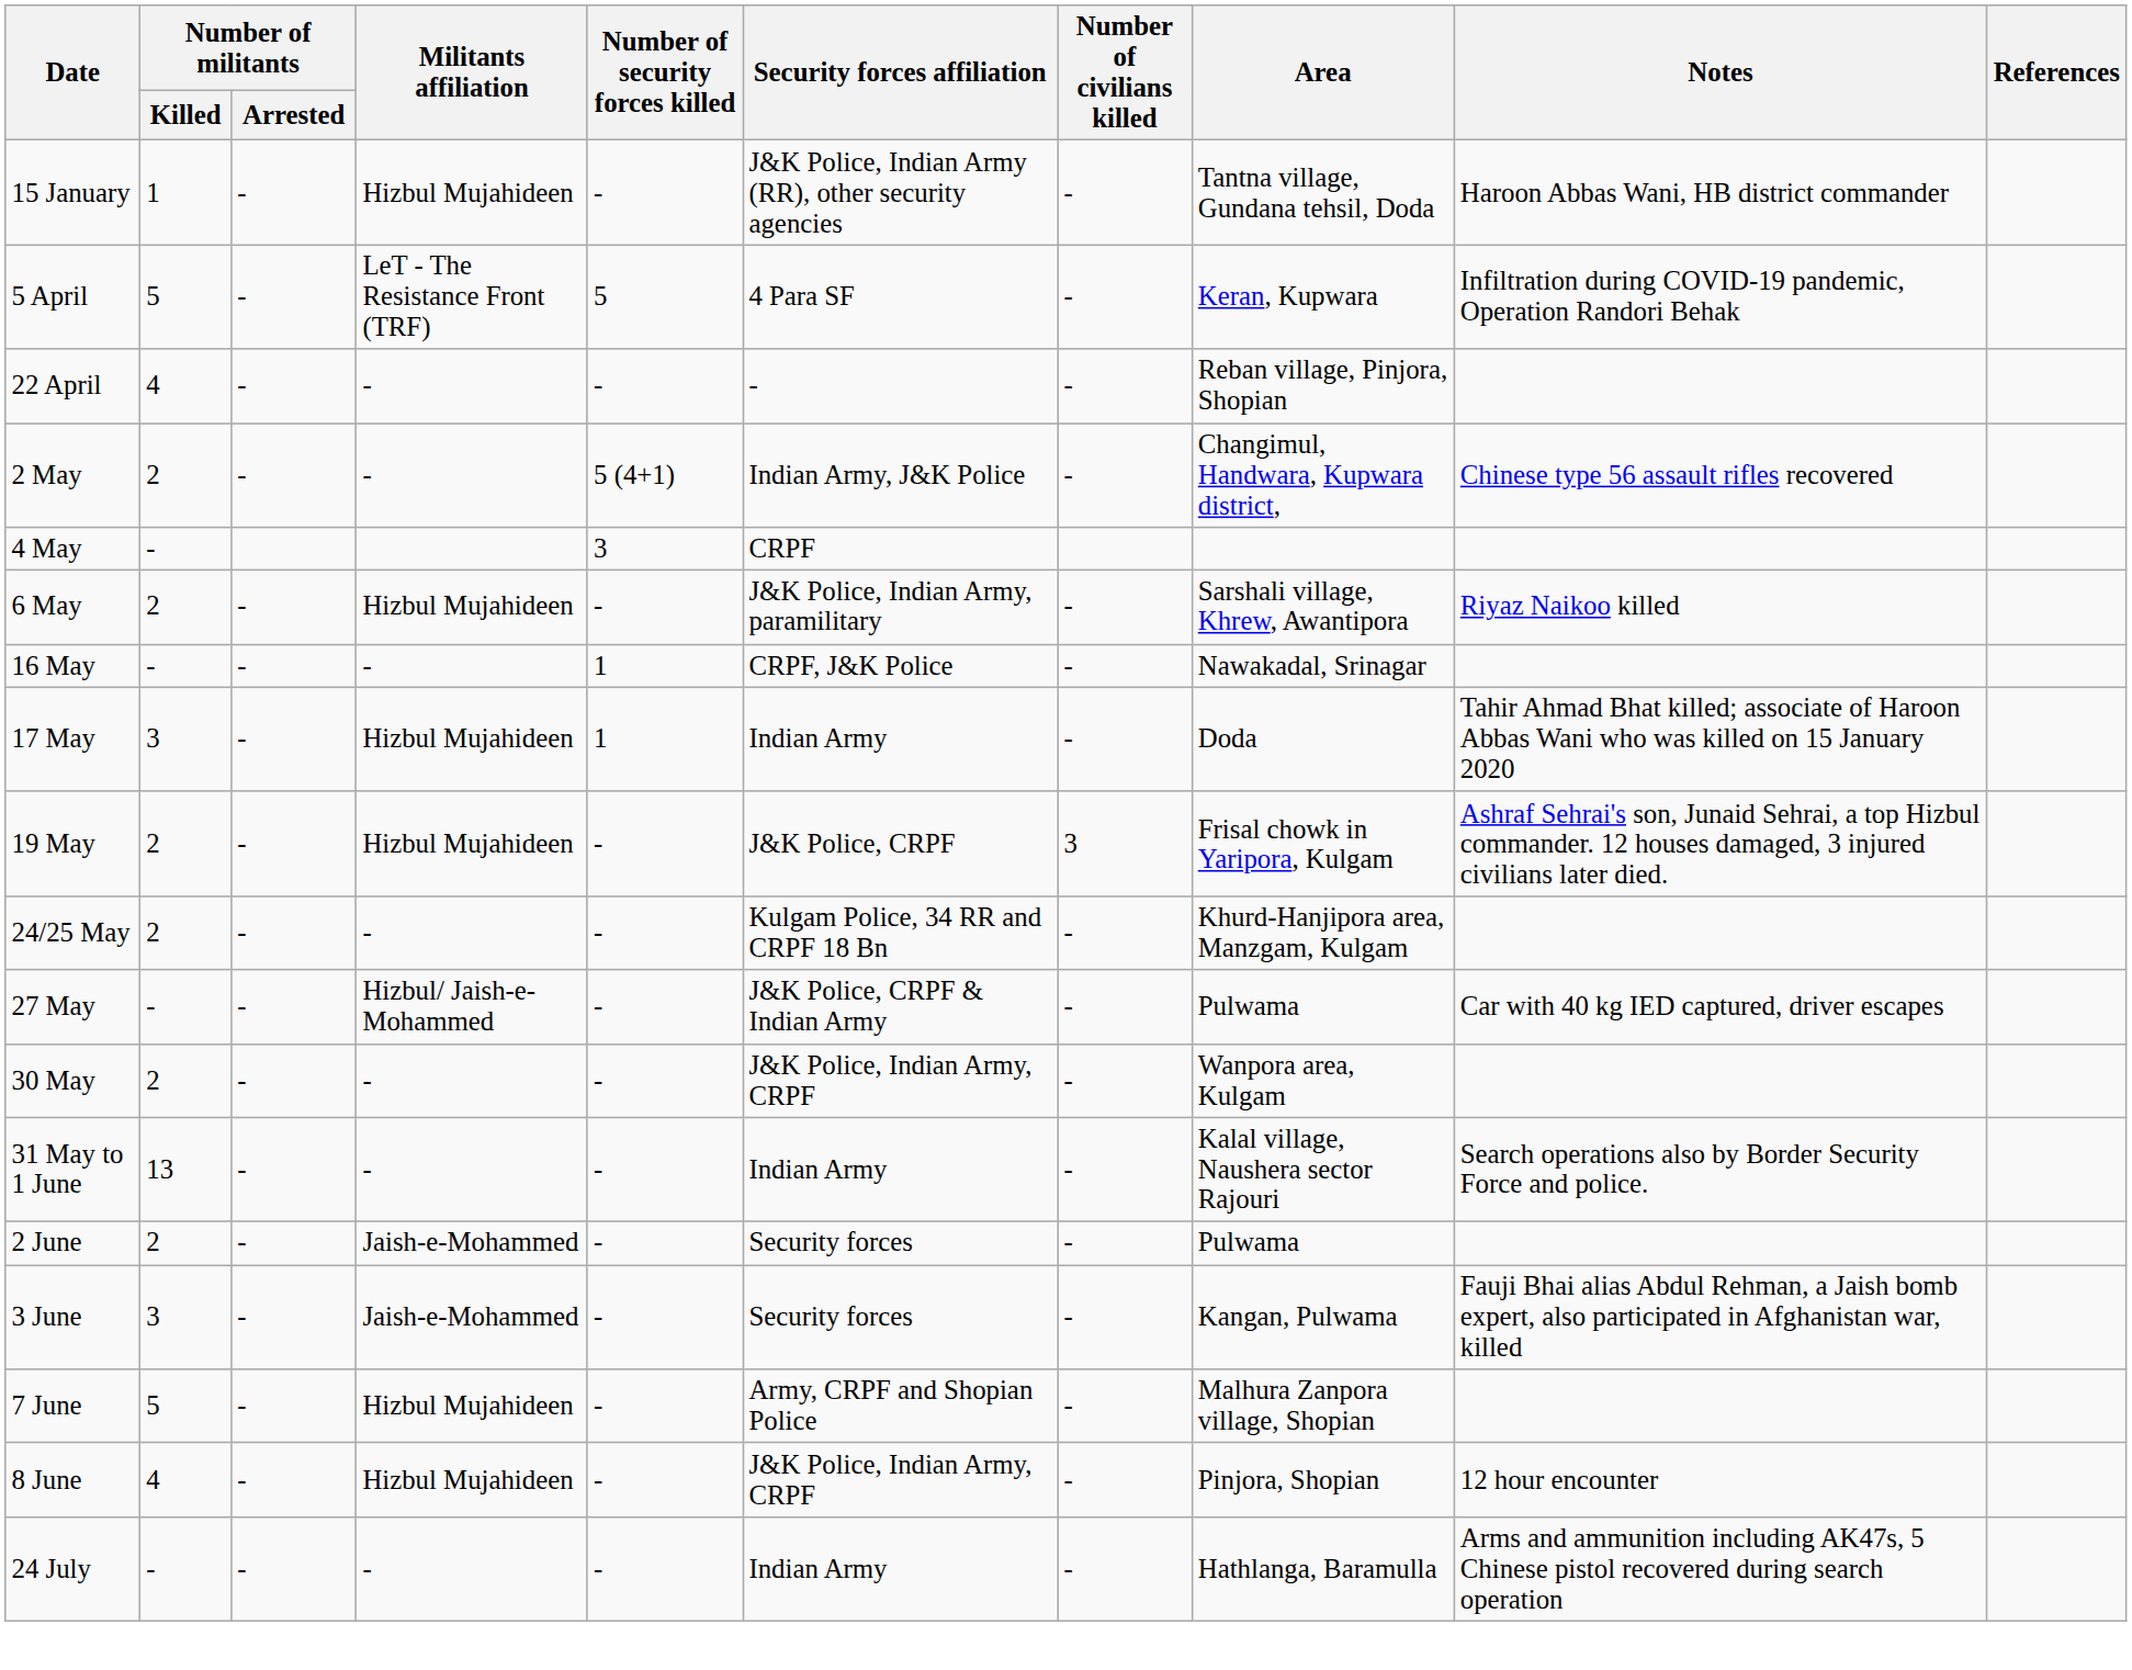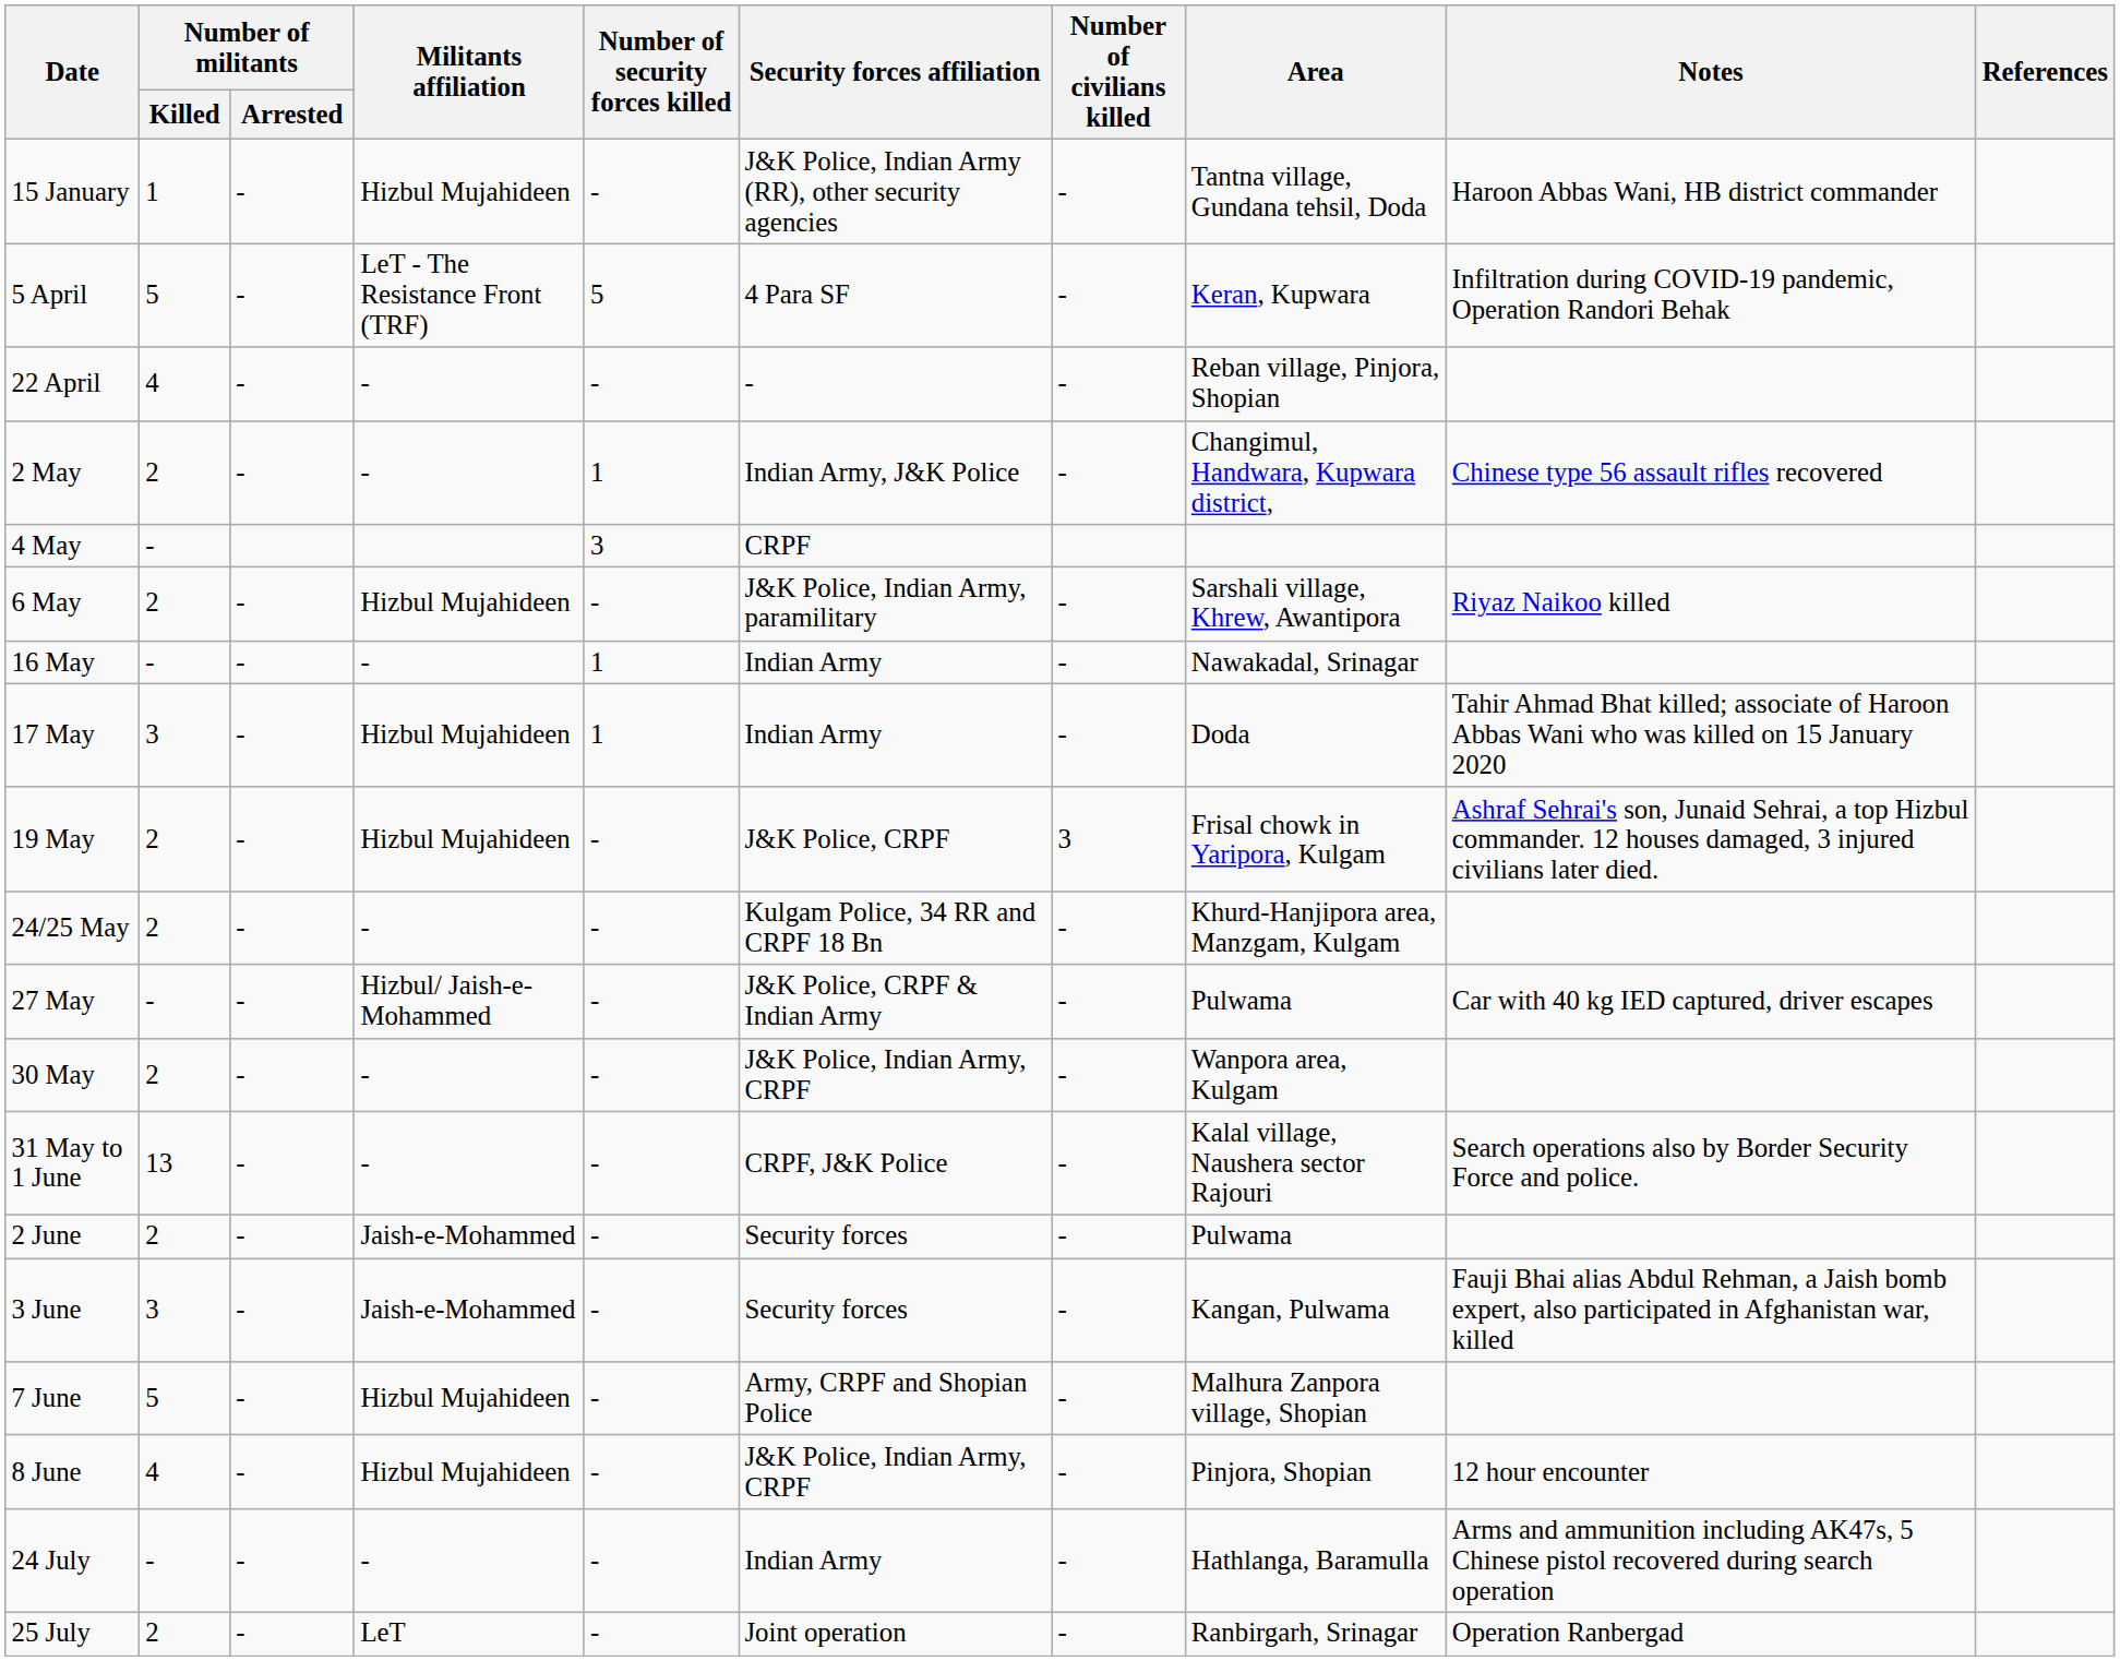 <table class="wikitable">
 <tr>
 <th rowspan="2">Date</th>
 <th colspan="2">Number of militants</th>
 <th rowspan="2">Militants<br>affiliation</th>
 <th rowspan="2">Number of security<br>forces killed</th>
 <th rowspan="2">Security forces affiliation</th>
 <th rowspan="2">Number of<br>civilians killed</th>
 <th rowspan="2">Area</th>
 <th rowspan="2">Notes</th>
 <th rowspan="2">References</th>
 </tr>
 <tr>
 <th>Killed</th>
 <th>Arrested</th>
 </tr>
 <tr>
 <td>15 January</td>
 <td>1</td>
 <td>-</td>
 <td>Hizbul Mujahideen</td>
 <td>-</td>
 <td>J&K Police, Indian Army (RR), other security agencies</td>
 <td>-</td>
 <td>Tantna village, Gundana tehsil, Doda</td>
 <td>Haroon Abbas Wani, HB district commander</td>
 <td></td>
 </tr>
 <tr>
 <td>5 April</td>
 <td>5</td>
 <td>-</td>
 <td>LeT - The Resistance Front (TRF)</td>
 <td>5</td>
 <td>4 Para SF</td>
 <td>-</td>
 <td><a href='#'>Keran</a>, Kupwara</td>
 <td>Infiltration during COVID-19 pandemic, Operation Randori Behak</td>
 <td></td>
 </tr>
 <tr>
 <td>22 April</td>
 <td>4</td>
 <td>-</td>
 <td>-</td>
 <td>-</td>
 <td>-</td>
 <td>-</td>
 <td>Reban village, Pinjora, Shopian</td>
 <td></td>
 <td></td>
 </tr>
 <tr>
 <td>2 May</td>
 <td>2</td>
 <td>-</td>
 <td>-</td>
-<td>5 (4+1)</td>
+<td>1</td>
 <td>Indian Army, J&K Police</td>
 <td>-</td>
 <td>Changimul, <a href='#'>Handwara</a>, <a href='#'>Kupwara district</a>,</td>
 <td><a href='#'>Chinese type 56 assault rifles</a> recovered</td>
 <td></td>
 </tr>
 <tr>
 <td>4 May</td>
 <td>-</td>
 <td></td>
 <td></td>
 <td>3</td>
 <td>CRPF</td>
 <td></td>
 <td></td>
 <td></td>
 <td></td>
 </tr>
 <tr>
 <td>6 May</td>
 <td>2</td>
 <td>-</td>
 <td>Hizbul Mujahideen</td>
 <td>-</td>
 <td>J&K Police, Indian Army, paramilitary</td>
 <td>-</td>
 <td>Sarshali village, <a href='#'>Khrew</a>, Awantipora</td>
 <td><a href='#'>Riyaz Naikoo</a> killed</td>
 <td></td>
 </tr>
 <tr>
 <td>16 May</td>
 <td>-</td>
 <td>-</td>
 <td>-</td>
 <td>1</td>
-<td>CRPF, J&K Police</td>
+<td>Indian Army</td>
 <td>-</td>
 <td>Nawakadal, Srinagar</td>
 <td></td>
 <td></td>
 </tr>
 <tr>
 <td>17 May</td>
 <td>3</td>
 <td>-</td>
 <td>Hizbul Mujahideen</td>
 <td>1</td>
 <td>Indian Army</td>
 <td>-</td>
 <td>Doda</td>
 <td>Tahir Ahmad Bhat killed; associate of Haroon Abbas Wani who was killed on 15 January 2020</td>
 <td></td>
 </tr>
 <tr>
 <td>19 May</td>
 <td>2</td>
 <td>-</td>
 <td>Hizbul Mujahideen</td>
 <td>-</td>
 <td>J&K Police, CRPF</td>
 <td>3</td>
 <td>Frisal chowk in <a href='#'>Yaripora</a>, Kulgam</td>
 <td><a href='#'>Ashraf Sehrai's</a> son, Junaid Sehrai, a top Hizbul commander. 12 houses damaged, 3 injured civilians later died.</td>
 <td></td>
 </tr>
 <tr>
 <td>24/25 May</td>
 <td>2</td>
 <td>-</td>
 <td>-</td>
 <td>-</td>
 <td>Kulgam Police, 34 RR and CRPF 18 Bn</td>
 <td>-</td>
 <td>Khurd-Hanjipora area, Manzgam, Kulgam</td>
 <td></td>
 <td></td>
 </tr>
 <tr>
 <td>27 May</td>
 <td>-</td>
 <td>-</td>
 <td>Hizbul/ Jaish-e-Mohammed</td>
 <td>-</td>
 <td>J&K Police, CRPF & Indian Army</td>
 <td>-</td>
 <td>Pulwama</td>
 <td>Car with 40 kg IED captured, driver escapes</td>
 <td></td>
 </tr>
 <tr>
 <td>30 May</td>
 <td>2</td>
 <td>-</td>
 <td>-</td>
 <td>-</td>
 <td>J&K Police, Indian Army, CRPF</td>
 <td>-</td>
 <td>Wanpora area, Kulgam</td>
 <td></td>
 <td></td>
 </tr>
 <tr>
 <td>31 May to 1 June</td>
 <td>13</td>
 <td>-</td>
 <td>-</td>
 <td>-</td>
-<td>Indian Army</td>
+<td>CRPF, J&K Police</td>
 <td>-</td>
 <td>Kalal village, Naushera sector Rajouri</td>
 <td>Search operations also by Border Security Force and police.</td>
 <td></td>
 </tr>
 <tr>
 <td>2 June</td>
 <td>2</td>
 <td>-</td>
 <td>Jaish-e-Mohammed</td>
 <td>-</td>
 <td>Security forces</td>
 <td>-</td>
 <td>Pulwama</td>
 <td></td>
 <td></td>
 </tr>
 <tr>
 <td>3 June</td>
 <td>3</td>
 <td>-</td>
 <td>Jaish-e-Mohammed</td>
 <td>-</td>
 <td>Security forces</td>
 <td>-</td>
 <td>Kangan, Pulwama</td>
 <td>Fauji Bhai alias Abdul Rehman, a Jaish bomb expert, also participated in Afghanistan war, killed</td>
 <td></td>
 </tr>
 <tr>
 <td>7 June</td>
 <td>5</td>
 <td>-</td>
 <td>Hizbul Mujahideen</td>
 <td>-</td>
 <td>Army, CRPF and Shopian Police</td>
 <td>-</td>
 <td>Malhura Zanpora village, Shopian</td>
 <td></td>
 <td></td>
 </tr>
 <tr>
 <td>8 June</td>
 <td>4</td>
 <td>-</td>
 <td>Hizbul Mujahideen</td>
 <td>-</td>
 <td>J&K Police, Indian Army, CRPF</td>
 <td>-</td>
 <td>Pinjora, Shopian</td>
 <td>12 hour encounter</td>
 <td></td>
 </tr>
 <tr>
 <td>24 July</td>
 <td>-</td>
 <td>-</td>
 <td>-</td>
 <td>-</td>
 <td>Indian Army</td>
 <td>-</td>
 <td>Hathlanga, Baramulla</td>
 <td>Arms and ammunition including AK47s, 5 Chinese pistol recovered during search operation</td>
 <td></td>
 </tr>
+<tr>
+<td>25 July</td>
+<td>2</td>
+<td>-</td>
+<td>LeT</td>
+<td>-</td>
+<td>Joint operation</td>
+<td>-</td>
+<td>Ranbirgarh, Srinagar</td>
+<td>Operation Ranbergad</td>
+<td></td>
+</tr>
 </table>
